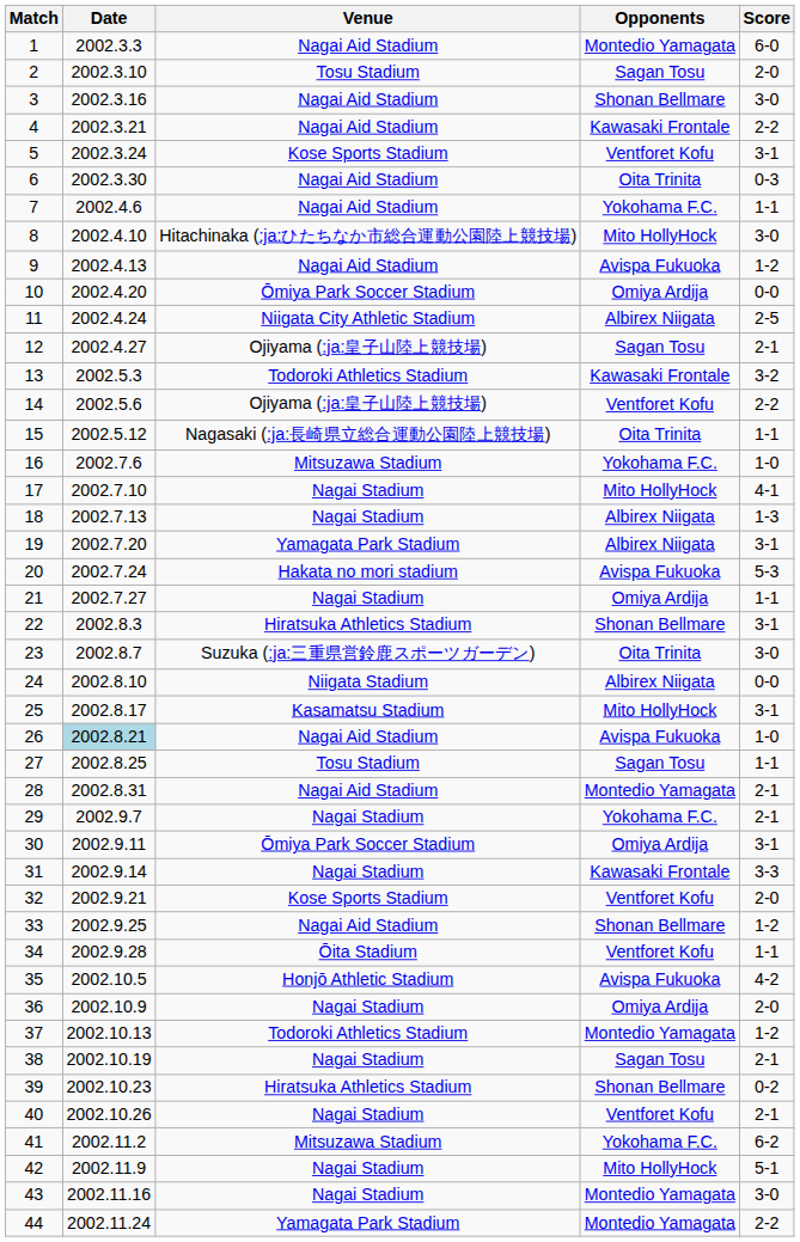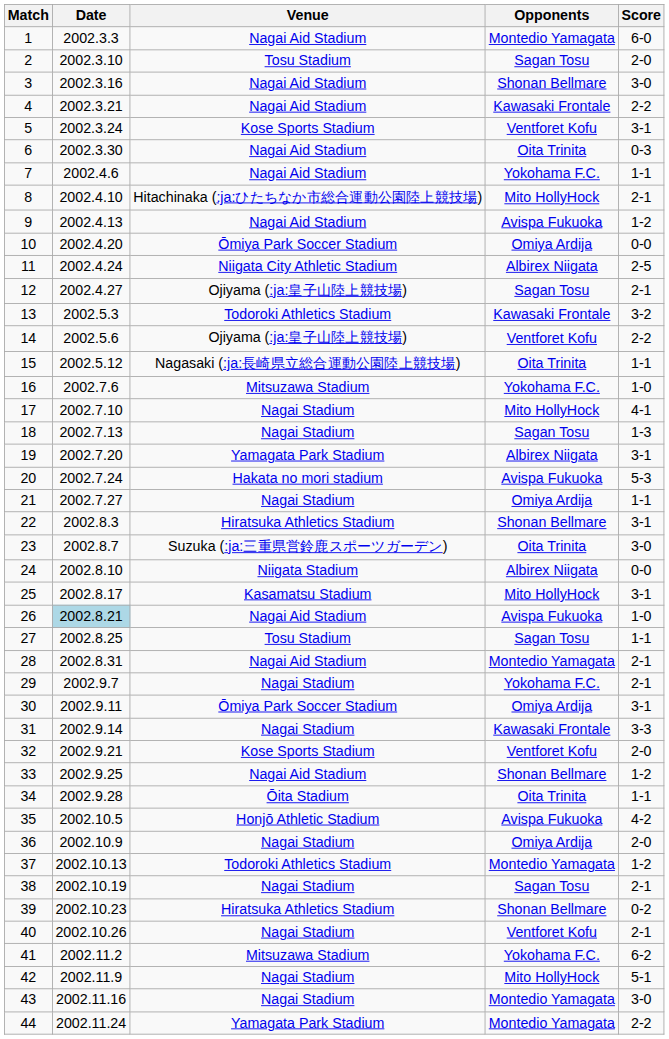 <table class="wikitable" style="text-align:center;">
 <tr>
 <th>Match</th>
 <th>Date</th>
 <th>Venue</th>
 <th>Opponents</th>
 <th>Score</th>
 </tr>
 <tr>
 <td>1</td>
 <td>2002.3.3</td>
 <td><a href='#'>Nagai Aid Stadium</a></td>
 <td><a href='#'>Montedio Yamagata</a></td>
 <td>6-0</td>
 </tr>
 <tr>
 <td>2</td>
 <td>2002.3.10</td>
 <td><a href='#'>Tosu Stadium</a></td>
 <td><a href='#'>Sagan Tosu</a></td>
 <td>2-0</td>
 </tr>
 <tr>
 <td>3</td>
 <td>2002.3.16</td>
 <td><a href='#'>Nagai Aid Stadium</a></td>
 <td><a href='#'>Shonan Bellmare</a></td>
 <td>3-0</td>
 </tr>
 <tr>
 <td>4</td>
 <td>2002.3.21</td>
 <td><a href='#'>Nagai Aid Stadium</a></td>
 <td><a href='#'>Kawasaki Frontale</a></td>
 <td>2-2</td>
 </tr>
 <tr>
 <td>5</td>
 <td>2002.3.24</td>
 <td><a href='#'>Kose Sports Stadium</a></td>
 <td><a href='#'>Ventforet Kofu</a></td>
 <td>3-1</td>
 </tr>
 <tr>
 <td>6</td>
 <td>2002.3.30</td>
 <td><a href='#'>Nagai Aid Stadium</a></td>
 <td><a href='#'>Oita Trinita</a></td>
 <td>0-3</td>
 </tr>
 <tr>
 <td>7</td>
 <td>2002.4.6</td>
 <td><a href='#'>Nagai Aid Stadium</a></td>
 <td><a href='#'>Yokohama F.C.</a></td>
 <td>1-1</td>
 </tr>
 <tr>
 <td>8</td>
 <td>2002.4.10</td>
 <td>Hitachinaka (<a href='#'>:ja:ひたちなか市総合運動公園陸上競技場</a>)</td>
 <td><a href='#'>Mito HollyHock</a></td>
-<td>3-0</td>
+<td>2-1</td>
 </tr>
 <tr>
 <td>9</td>
 <td>2002.4.13</td>
 <td><a href='#'>Nagai Aid Stadium</a></td>
 <td><a href='#'>Avispa Fukuoka</a></td>
 <td>1-2</td>
 </tr>
 <tr>
 <td>10</td>
 <td>2002.4.20</td>
 <td><a href='#'>Ōmiya Park Soccer Stadium</a></td>
 <td><a href='#'>Omiya Ardija</a></td>
 <td>0-0</td>
 </tr>
 <tr>
 <td>11</td>
 <td>2002.4.24</td>
 <td><a href='#'>Niigata City Athletic Stadium</a></td>
 <td><a href='#'>Albirex Niigata</a></td>
 <td>2-5</td>
 </tr>
 <tr>
 <td>12</td>
 <td>2002.4.27</td>
 <td>Ojiyama (<a href='#'>:ja:皇子山陸上競技場</a>)</td>
 <td><a href='#'>Sagan Tosu</a></td>
 <td>2-1</td>
 </tr>
 <tr>
 <td>13</td>
 <td>2002.5.3</td>
 <td><a href='#'>Todoroki Athletics Stadium</a></td>
 <td><a href='#'>Kawasaki Frontale</a></td>
 <td>3-2</td>
 </tr>
 <tr>
 <td>14</td>
 <td>2002.5.6</td>
 <td>Ojiyama (<a href='#'>:ja:皇子山陸上競技場</a>)</td>
 <td><a href='#'>Ventforet Kofu</a></td>
 <td>2-2</td>
 </tr>
 <tr>
 <td>15</td>
 <td>2002.5.12</td>
 <td>Nagasaki (<a href='#'>:ja:長崎県立総合運動公園陸上競技場</a>)</td>
 <td><a href='#'>Oita Trinita</a></td>
 <td>1-1</td>
 </tr>
 <tr>
 <td>16</td>
 <td>2002.7.6</td>
 <td><a href='#'>Mitsuzawa Stadium</a></td>
 <td><a href='#'>Yokohama F.C.</a></td>
 <td>1-0</td>
 </tr>
 <tr>
 <td>17</td>
 <td>2002.7.10</td>
 <td><a href='#'>Nagai Stadium</a></td>
 <td><a href='#'>Mito HollyHock</a></td>
 <td>4-1</td>
 </tr>
 <tr>
 <td>18</td>
 <td>2002.7.13</td>
 <td><a href='#'>Nagai Stadium</a></td>
-<td><a href='#'>Albirex Niigata</a></td>
+<td><a href='#'>Sagan Tosu</a></td>
 <td>1-3</td>
 </tr>
 <tr>
 <td>19</td>
 <td>2002.7.20</td>
 <td><a href='#'>Yamagata Park Stadium</a></td>
 <td><a href='#'>Albirex Niigata</a></td>
 <td>3-1</td>
 </tr>
 <tr>
 <td>20</td>
 <td>2002.7.24</td>
 <td><a href='#'>Hakata no mori stadium</a></td>
 <td><a href='#'>Avispa Fukuoka</a></td>
 <td>5-3</td>
 </tr>
 <tr>
 <td>21</td>
 <td>2002.7.27</td>
 <td><a href='#'>Nagai Stadium</a></td>
 <td><a href='#'>Omiya Ardija</a></td>
 <td>1-1</td>
 </tr>
 <tr>
 <td>22</td>
 <td>2002.8.3</td>
 <td><a href='#'>Hiratsuka Athletics Stadium</a></td>
 <td><a href='#'>Shonan Bellmare</a></td>
 <td>3-1</td>
 </tr>
 <tr>
 <td>23</td>
 <td>2002.8.7</td>
 <td>Suzuka (<a href='#'>:ja:三重県営鈴鹿スポーツガーデン</a>)</td>
 <td><a href='#'>Oita Trinita</a></td>
 <td>3-0</td>
 </tr>
 <tr>
 <td>24</td>
 <td>2002.8.10</td>
 <td><a href='#'>Niigata Stadium</a></td>
 <td><a href='#'>Albirex Niigata</a></td>
 <td>0-0</td>
 </tr>
 <tr>
 <td>25</td>
 <td>2002.8.17</td>
 <td><a href='#'>Kasamatsu Stadium</a></td>
 <td><a href='#'>Mito HollyHock</a></td>
 <td>3-1</td>
 </tr>
 <tr>
 <td>26</td>
 <td style="background: lightblue;">2002.8.21</td>
 <td><a href='#'>Nagai Aid Stadium</a></td>
 <td><a href='#'>Avispa Fukuoka</a></td>
 <td>1-0</td>
 </tr>
 <tr>
 <td>27</td>
 <td>2002.8.25</td>
 <td><a href='#'>Tosu Stadium</a></td>
 <td><a href='#'>Sagan Tosu</a></td>
 <td>1-1</td>
 </tr>
 <tr>
 <td>28</td>
 <td>2002.8.31</td>
 <td><a href='#'>Nagai Aid Stadium</a></td>
 <td><a href='#'>Montedio Yamagata</a></td>
 <td>2-1</td>
 </tr>
 <tr>
 <td>29</td>
 <td>2002.9.7</td>
 <td><a href='#'>Nagai Stadium</a></td>
 <td><a href='#'>Yokohama F.C.</a></td>
 <td>2-1</td>
 </tr>
 <tr>
 <td>30</td>
 <td>2002.9.11</td>
 <td><a href='#'>Ōmiya Park Soccer Stadium</a></td>
 <td><a href='#'>Omiya Ardija</a></td>
 <td>3-1</td>
 </tr>
 <tr>
 <td>31</td>
 <td>2002.9.14</td>
 <td><a href='#'>Nagai Stadium</a></td>
 <td><a href='#'>Kawasaki Frontale</a></td>
 <td>3-3</td>
 </tr>
 <tr>
 <td>32</td>
 <td>2002.9.21</td>
 <td><a href='#'>Kose Sports Stadium</a></td>
 <td><a href='#'>Ventforet Kofu</a></td>
 <td>2-0</td>
 </tr>
 <tr>
 <td>33</td>
 <td>2002.9.25</td>
 <td><a href='#'>Nagai Aid Stadium</a></td>
 <td><a href='#'>Shonan Bellmare</a></td>
 <td>1-2</td>
 </tr>
 <tr>
 <td>34</td>
 <td>2002.9.28</td>
 <td><a href='#'>Ōita Stadium</a></td>
-<td><a href='#'>Ventforet Kofu</a></td>
+<td><a href='#'>Oita Trinita</a></td>
 <td>1-1</td>
 </tr>
 <tr>
 <td>35</td>
 <td>2002.10.5</td>
 <td><a href='#'>Honjō Athletic Stadium</a></td>
 <td><a href='#'>Avispa Fukuoka</a></td>
 <td>4-2</td>
 </tr>
 <tr>
 <td>36</td>
 <td>2002.10.9</td>
 <td><a href='#'>Nagai Stadium</a></td>
 <td><a href='#'>Omiya Ardija</a></td>
 <td>2-0</td>
 </tr>
 <tr>
 <td>37</td>
 <td>2002.10.13</td>
 <td><a href='#'>Todoroki Athletics Stadium</a></td>
 <td><a href='#'>Montedio Yamagata</a></td>
 <td>1-2</td>
 </tr>
 <tr>
 <td>38</td>
 <td>2002.10.19</td>
 <td><a href='#'>Nagai Stadium</a></td>
 <td><a href='#'>Sagan Tosu</a></td>
 <td>2-1</td>
 </tr>
 <tr>
 <td>39</td>
 <td>2002.10.23</td>
 <td><a href='#'>Hiratsuka Athletics Stadium</a></td>
 <td><a href='#'>Shonan Bellmare</a></td>
 <td>0-2</td>
 </tr>
 <tr>
 <td>40</td>
 <td>2002.10.26</td>
 <td><a href='#'>Nagai Stadium</a></td>
 <td><a href='#'>Ventforet Kofu</a></td>
 <td>2-1</td>
 </tr>
 <tr>
 <td>41</td>
 <td>2002.11.2</td>
 <td><a href='#'>Mitsuzawa Stadium</a></td>
 <td><a href='#'>Yokohama F.C.</a></td>
 <td>6-2</td>
 </tr>
 <tr>
 <td>42</td>
 <td>2002.11.9</td>
 <td><a href='#'>Nagai Stadium</a></td>
 <td><a href='#'>Mito HollyHock</a></td>
 <td>5-1</td>
 </tr>
 <tr>
 <td>43</td>
 <td>2002.11.16</td>
 <td><a href='#'>Nagai Stadium</a></td>
 <td><a href='#'>Montedio Yamagata</a></td>
 <td>3-0</td>
 </tr>
 <tr>
 <td>44</td>
 <td>2002.11.24</td>
 <td><a href='#'>Yamagata Park Stadium</a></td>
 <td><a href='#'>Montedio Yamagata</a></td>
 <td>2-2</td>
 </tr>
 </table>
